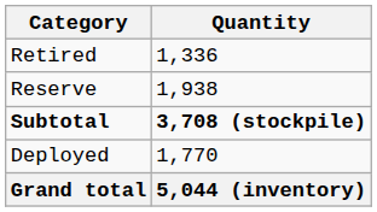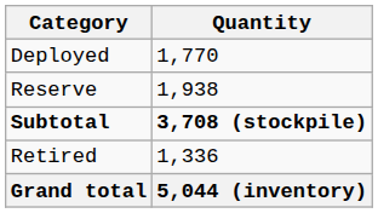 <table class="wikitable">
 <tr>
 <th>Category</th>
 <th>Quantity</th>
 </tr>
 <tr>
-<td>Retired</td>
-<td>1,336</td>
+<td>Deployed</td>
+<td>1,770</td>
 </tr>
 <tr>
 <td>Reserve</td>
 <td>1,938</td>
 </tr>
 <tr>
 <td><strong>Subtotal</strong></td>
 <td><strong>3,708 (stockpile)</strong></td>
 </tr>
 <tr>
-<td>Deployed</td>
-<td>1,770</td>
+<td>Retired</td>
+<td>1,336</td>
 </tr>
 <tr>
 <th>Grand total</th>
 <th>5,044 (inventory)</th>
 </tr>
 </table>
